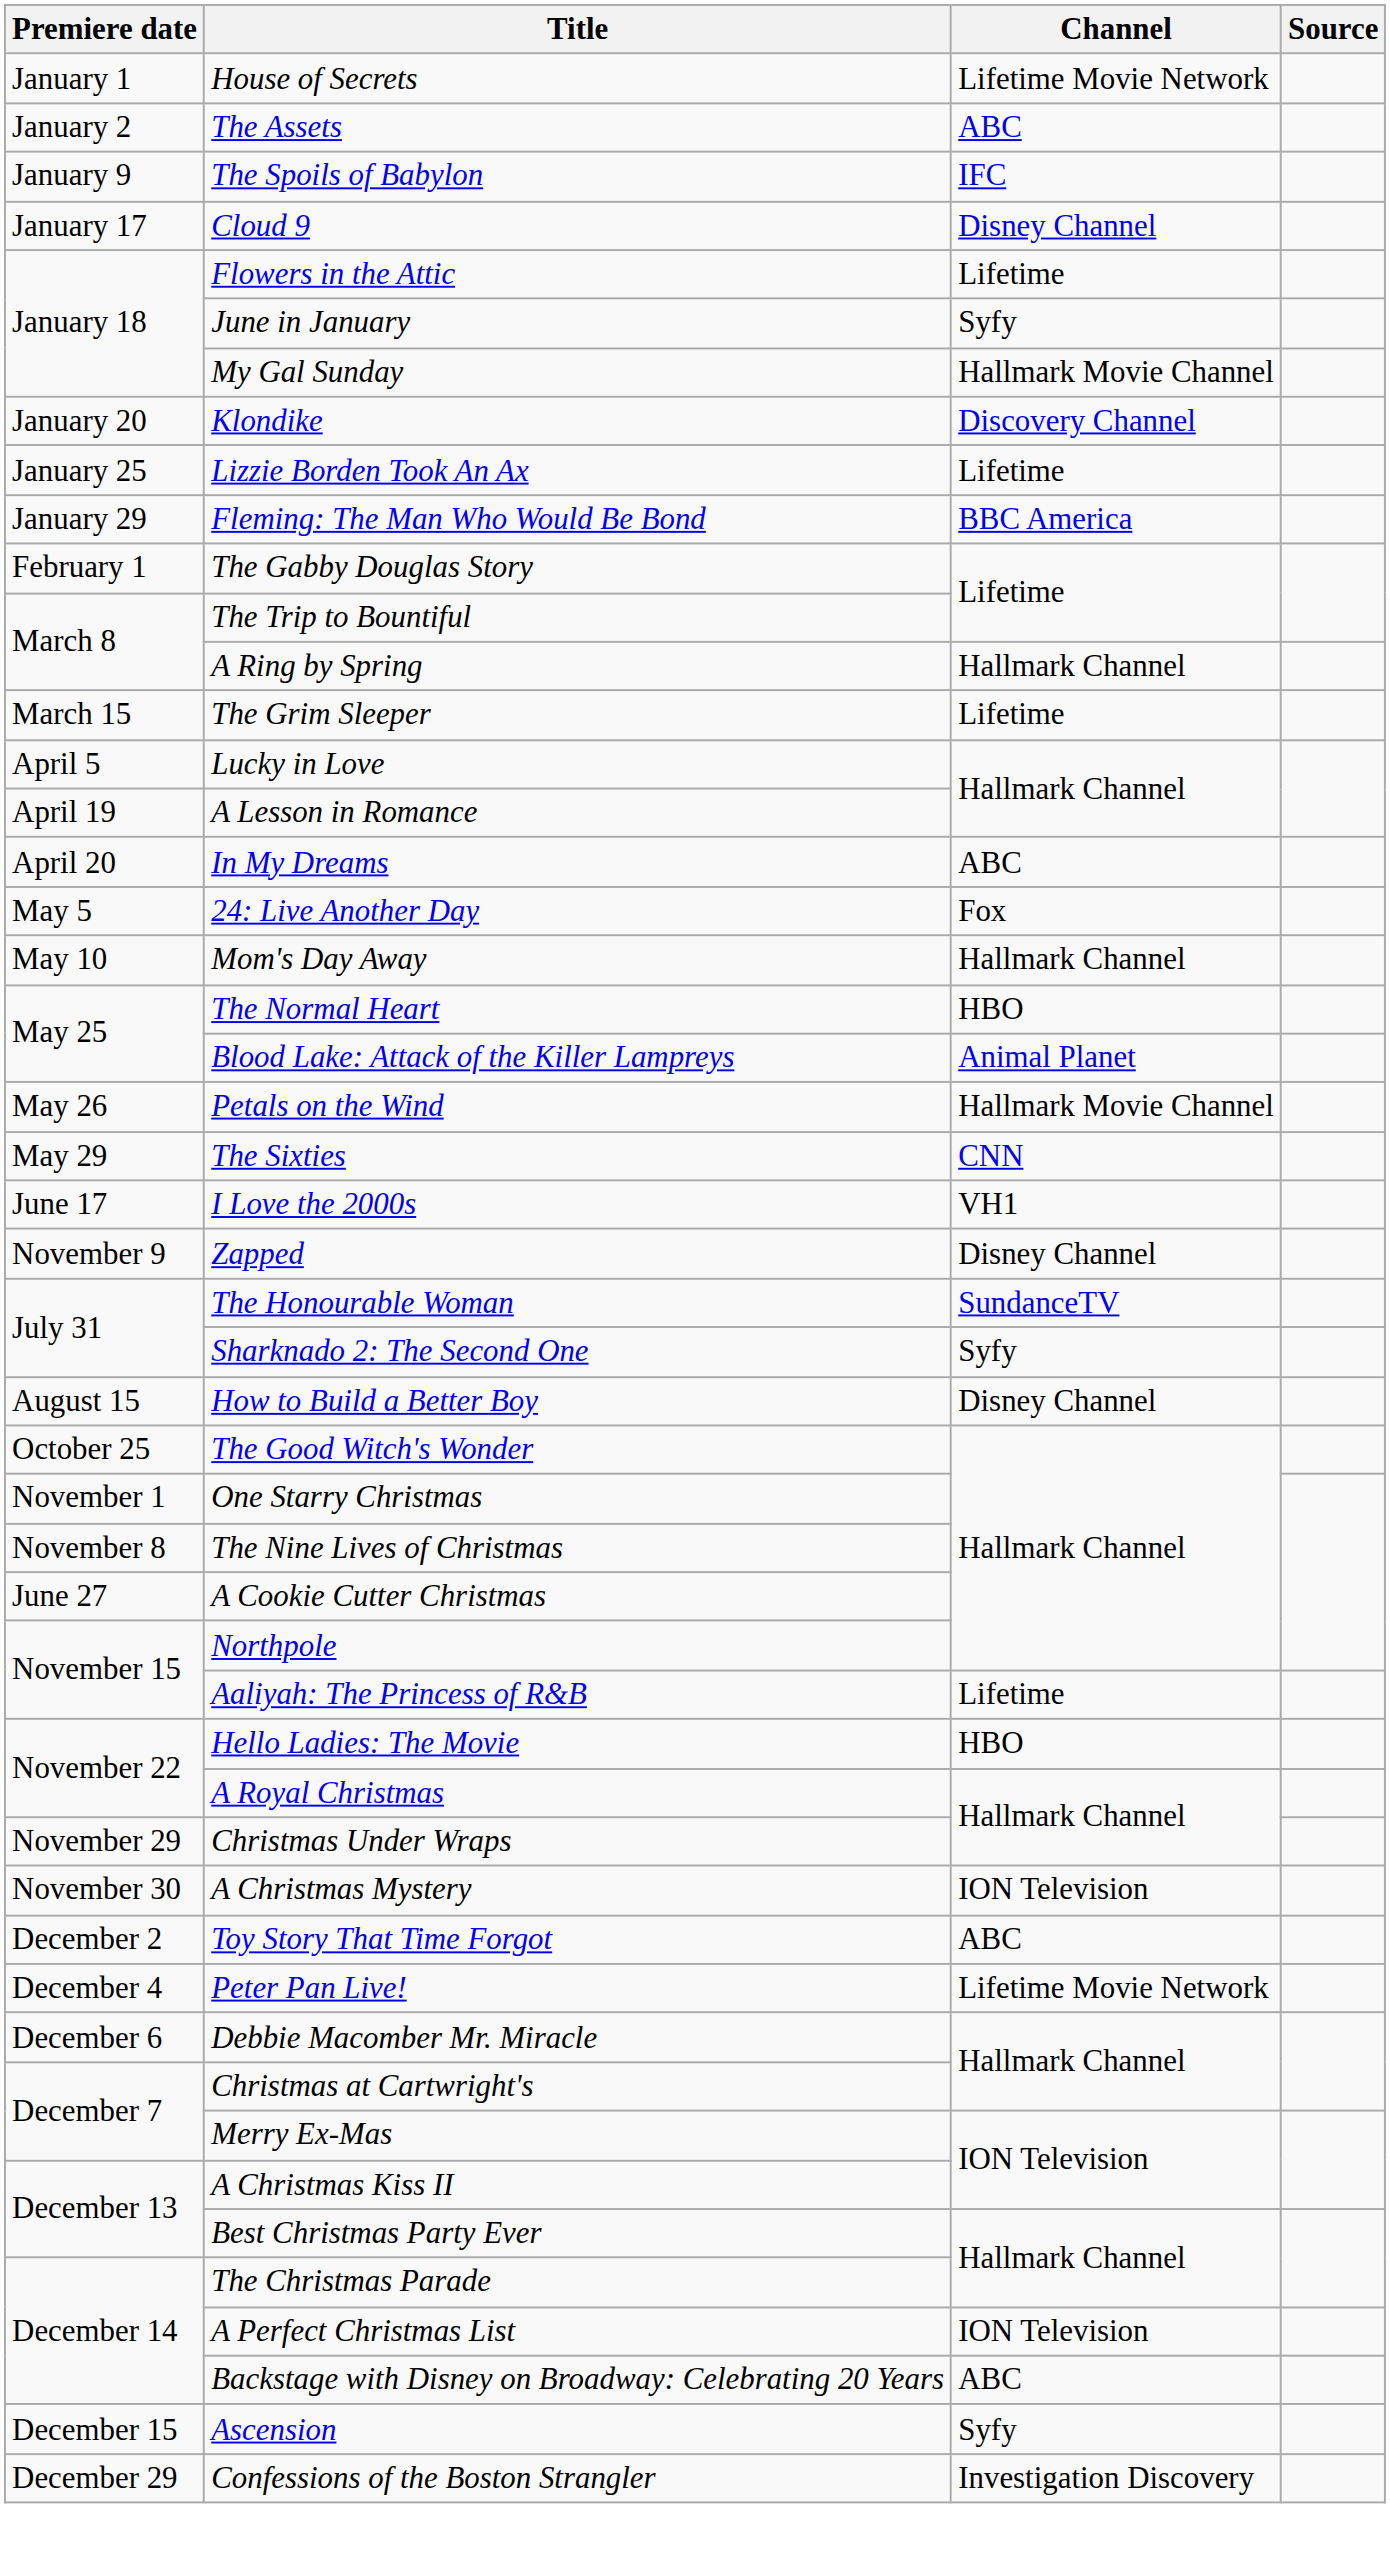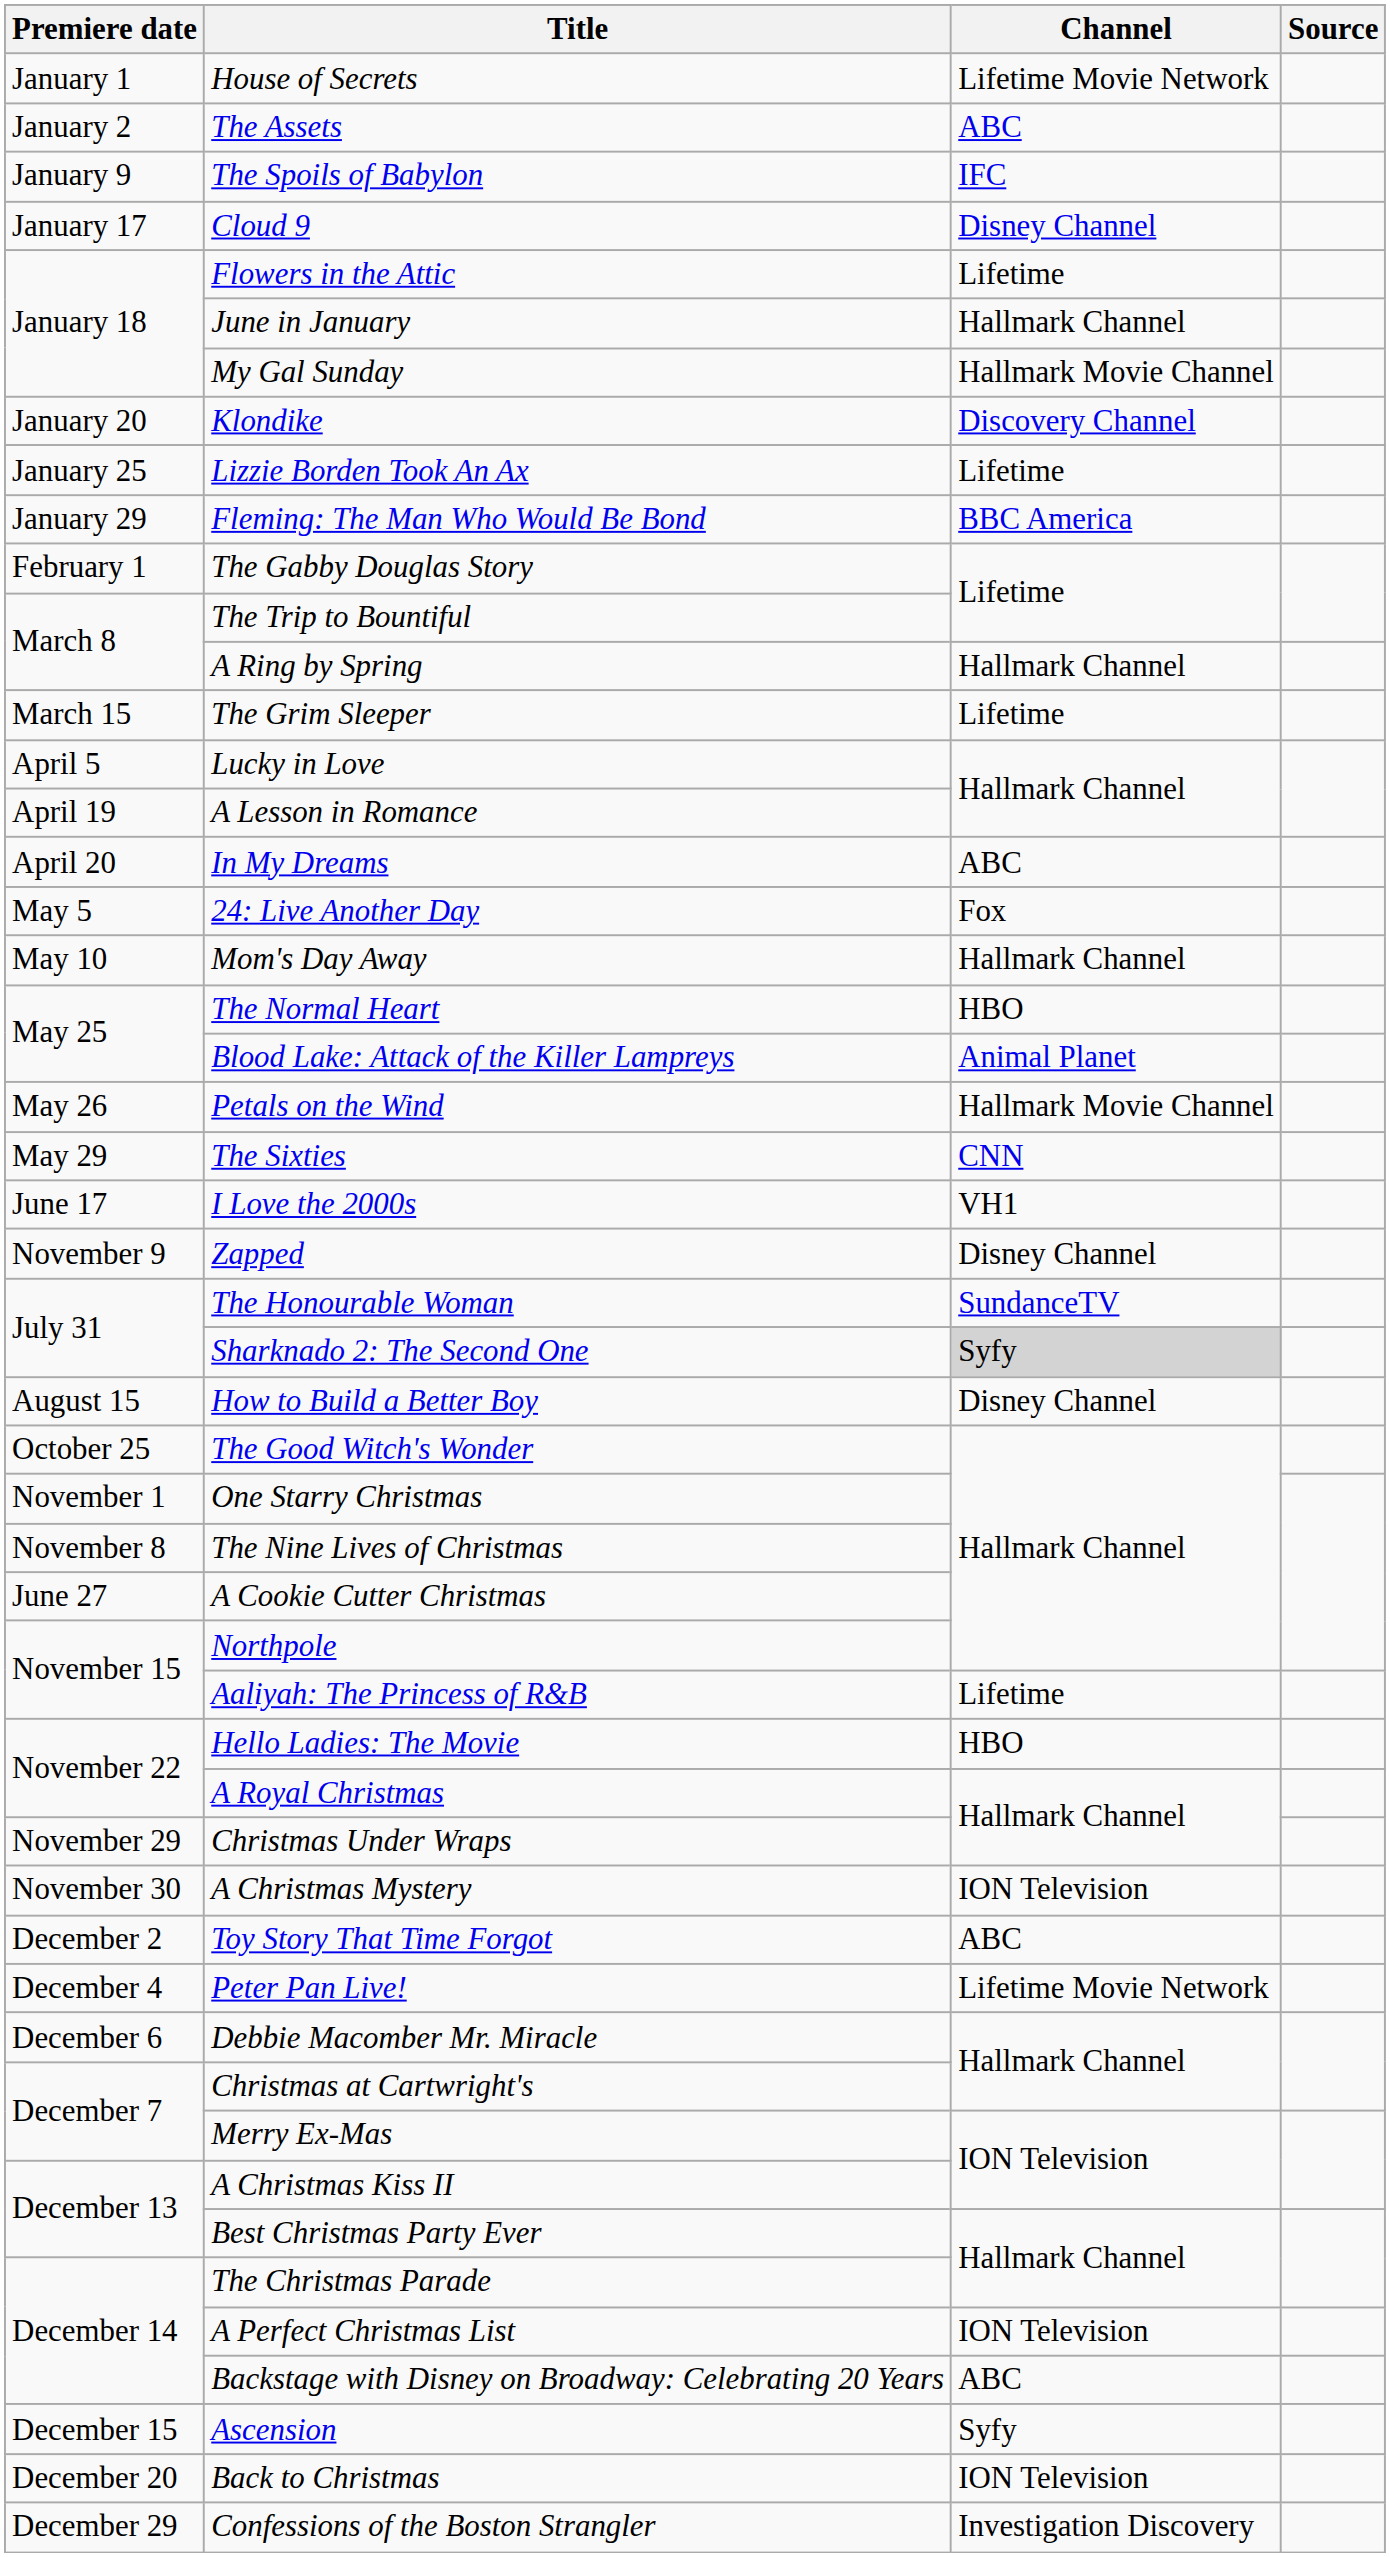 <table class="wikitable sortable">
 <tr>
 <th>Premiere date</th>
 <th>Title</th>
 <th>Channel</th>
 <th>Source</th>
 </tr>
 <tr>
 <td>January 1</td>
 <td><em>House of Secrets</em></td>
 <td>Lifetime Movie Network</td>
 <td></td>
 </tr>
 <tr>
 <td>January 2</td>
 <td><em><a href='#'>The Assets</a></em></td>
 <td><a href='#'>ABC</a></td>
 <td></td>
 </tr>
 <tr>
 <td>January 9</td>
 <td><em><a href='#'>The Spoils of Babylon</a></em></td>
 <td><a href='#'>IFC</a></td>
 <td></td>
 </tr>
 <tr>
 <td>January 17</td>
 <td><em><a href='#'>Cloud 9</a></em></td>
 <td><a href='#'>Disney Channel</a></td>
 <td></td>
 </tr>
 <tr>
 <td rowspan="3">January 18</td>
 <td><em><a href='#'>Flowers in the Attic</a></em></td>
 <td>Lifetime</td>
 <td></td>
 </tr>
 <tr>
 <td><em>June in January</em></td>
-<td>Syfy</td>
+<td>Hallmark Channel</td>
 <td></td>
 </tr>
 <tr>
 <td><em>My Gal Sunday</em></td>
 <td>Hallmark Movie Channel</td>
 <td></td>
 </tr>
 <tr>
 <td>January 20</td>
 <td><em><a href='#'>Klondike</a></em></td>
 <td><a href='#'>Discovery Channel</a></td>
 <td></td>
 </tr>
 <tr>
 <td>January 25</td>
 <td><em><a href='#'>Lizzie Borden Took An Ax</a></em></td>
 <td>Lifetime</td>
 <td></td>
 </tr>
 <tr>
 <td>January 29</td>
 <td><em><a href='#'>Fleming: The Man Who Would Be Bond</a></em></td>
 <td><a href='#'>BBC America</a></td>
 <td></td>
 </tr>
 <tr>
 <td>February 1</td>
 <td><em>The Gabby Douglas Story</em></td>
 <td rowspan="2">Lifetime</td>
 <td rowspan="2"></td>
 </tr>
 <tr>
 <td rowspan="2">March 8</td>
 <td><em>The Trip to Bountiful</em></td>
 </tr>
 <tr>
 <td><em>A Ring by Spring</em></td>
 <td>Hallmark Channel</td>
 <td></td>
 </tr>
 <tr>
 <td>March 15</td>
 <td><em>The Grim Sleeper</em></td>
 <td>Lifetime</td>
 <td></td>
 </tr>
 <tr>
 <td>April 5</td>
 <td><em>Lucky in Love</em></td>
 <td rowspan="2">Hallmark Channel</td>
 <td rowspan="2"></td>
 </tr>
 <tr>
 <td>April 19</td>
 <td><em>A Lesson in Romance</em></td>
 </tr>
 <tr>
 <td>April 20</td>
 <td><em><a href='#'>In My Dreams</a></em></td>
 <td>ABC</td>
 <td></td>
 </tr>
 <tr>
 <td>May 5</td>
 <td><em><a href='#'>24: Live Another Day</a></em></td>
 <td>Fox</td>
 <td></td>
 </tr>
 <tr>
 <td>May 10</td>
 <td><em>Mom's Day Away</em></td>
 <td>Hallmark Channel</td>
 <td></td>
 </tr>
 <tr>
 <td rowspan="2">May 25</td>
 <td><em><a href='#'>The Normal Heart</a></em></td>
 <td>HBO</td>
 <td></td>
 </tr>
 <tr>
 <td><em><a href='#'>Blood Lake: Attack of the Killer Lampreys</a></em></td>
 <td><a href='#'>Animal Planet</a></td>
 <td></td>
 </tr>
 <tr>
 <td>May 26</td>
 <td><em><a href='#'>Petals on the Wind</a></em></td>
 <td>Hallmark Movie Channel</td>
 <td></td>
 </tr>
 <tr>
 <td>May 29</td>
 <td><em><a href='#'>The Sixties</a></em></td>
 <td><a href='#'>CNN</a></td>
 <td></td>
 </tr>
 <tr>
 <td>June 17</td>
 <td><em><a href='#'>I Love the 2000s</a></em></td>
 <td>VH1</td>
 <td></td>
 </tr>
 <tr>
 <td>November 9</td>
 <td><em><a href='#'>Zapped</a></em></td>
 <td>Disney Channel</td>
 <td></td>
 </tr>
 <tr>
 <td rowspan="2">July 31</td>
 <td><em><a href='#'>The Honourable Woman</a></em></td>
 <td><a href='#'>SundanceTV</a></td>
 <td></td>
 </tr>
 <tr>
 <td><em><a href='#'>Sharknado 2: The Second One</a></em></td>
-<td>Syfy</td>
+<td style="background: lightgrey;">Syfy</td>
 <td></td>
 </tr>
 <tr>
 <td>August 15</td>
 <td><em><a href='#'>How to Build a Better Boy</a></em></td>
 <td>Disney Channel</td>
 <td></td>
 </tr>
 <tr>
 <td>October 25</td>
 <td><em><a href='#'>The Good Witch's Wonder</a></em></td>
 <td rowspan="5">Hallmark Channel</td>
 <td></td>
 </tr>
 <tr>
 <td>November 1</td>
 <td><em>One Starry Christmas</em></td>
 <td rowspan="4"></td>
 </tr>
 <tr>
 <td>November 8</td>
 <td><em>The Nine Lives of Christmas</em></td>
 </tr>
 <tr>
 <td>June 27</td>
 <td><em>A Cookie Cutter Christmas</em></td>
 </tr>
 <tr>
 <td rowspan=2>November 15</td>
 <td><em><a href='#'>Northpole</a></em></td>
 </tr>
 <tr>
 <td><em><a href='#'>Aaliyah: The Princess of R&B</a></em></td>
 <td>Lifetime</td>
 <td></td>
 </tr>
 <tr>
 <td rowspan="2">November 22</td>
 <td><em><a href='#'>Hello Ladies: The Movie</a></em></td>
 <td>HBO</td>
 <td></td>
 </tr>
 <tr>
 <td><em><a href='#'>A Royal Christmas</a></em></td>
 <td rowspan="2">Hallmark Channel</td>
 <td></td>
 </tr>
 <tr>
 <td>November 29</td>
 <td><em>Christmas Under Wraps</em></td>
 <td></td>
 </tr>
 <tr>
 <td>November 30</td>
 <td><em>A Christmas Mystery</em></td>
 <td>ION Television</td>
 <td></td>
 </tr>
 <tr>
 <td>December 2</td>
 <td><em><a href='#'>Toy Story That Time Forgot</a></em></td>
 <td>ABC</td>
 <td></td>
 </tr>
 <tr>
 <td>December 4</td>
 <td><em><a href='#'>Peter Pan Live!</a></em></td>
 <td>Lifetime Movie Network</td>
 <td></td>
 </tr>
 <tr>
 <td>December 6</td>
 <td><em>Debbie Macomber Mr. Miracle</em></td>
 <td rowspan="2">Hallmark Channel</td>
 <td rowspan="2"></td>
 </tr>
 <tr>
 <td rowspan="2">December 7</td>
 <td><em>Christmas at Cartwright's</em></td>
 </tr>
 <tr>
 <td><em>Merry Ex-Mas</em></td>
 <td rowspan="2">ION Television</td>
 <td rowspan="2"></td>
 </tr>
 <tr>
 <td rowspan="2">December 13</td>
 <td><em>A Christmas Kiss II</em></td>
 </tr>
 <tr>
 <td><em>Best Christmas Party Ever</em></td>
 <td rowspan="2">Hallmark Channel</td>
 <td rowspan="2"></td>
 </tr>
 <tr>
 <td rowspan="3">December 14</td>
 <td><em>The Christmas Parade</em></td>
 </tr>
 <tr>
 <td><em>A Perfect Christmas List</em></td>
 <td>ION Television</td>
 <td></td>
 </tr>
 <tr>
 <td><em>Backstage with Disney on Broadway: Celebrating 20 Years</em></td>
 <td>ABC</td>
 <td></td>
 </tr>
 <tr>
 <td>December 15</td>
 <td><em><a href='#'>Ascension</a></em></td>
 <td>Syfy</td>
 <td></td>
 </tr>
 <tr>
+<td>December 20</td>
+<td><em>Back to Christmas</em></td>
+<td>ION Television</td>
+<td></td>
+</tr>
+<tr>
 <td>December 29</td>
 <td><em>Confessions of the Boston Strangler</em></td>
 <td>Investigation Discovery</td>
 <td></td>
 </tr>
 </table>
